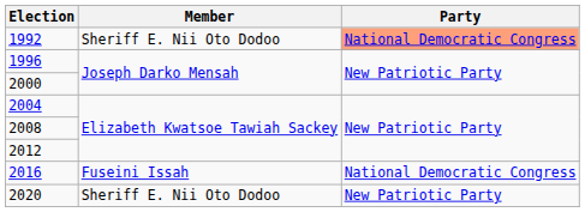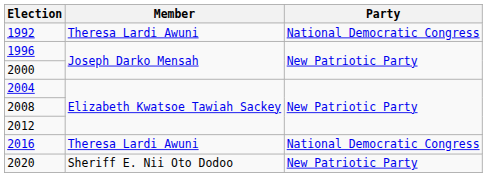 <table class="wikitable">
 <tr>
 <th>Election</th>
 <th>Member</th>
 <th>Party</th>
 </tr>
 <tr>
 <td><a href='#'>1992</a></td>
-<td>Sheriff E. Nii Oto Dodoo</td>
-<td style="background: lightsalmon;"><a href='#'>National Democratic Congress</a></td>
+<td><a href='#'>Theresa Lardi Awuni</a></td>
+<td><a href='#'>National Democratic Congress</a></td>
 </tr>
 <tr>
 <td><a href='#'>1996</a></td>
 <td rowspan="2"><a href='#'>Joseph Darko Mensah</a></td>
 <td rowspan="2"><a href='#'>New Patriotic Party</a></td>
 </tr>
 <tr>
 <td>2000</td>
 </tr>
 <tr>
 <td><a href='#'>2004</a></td>
 <td rowspan="3"><a href='#'>Elizabeth Kwatsoe Tawiah Sackey</a></td>
 <td rowspan="3"><a href='#'>New Patriotic Party</a></td>
 </tr>
 <tr>
 <td>2008</td>
 </tr>
 <tr>
 <td>2012</td>
 </tr>
 <tr>
 <td><a href='#'>2016</a></td>
-<td><a href='#'>Fuseini Issah</a></td>
+<td><a href='#'>Theresa Lardi Awuni</a></td>
 <td><a href='#'>National Democratic Congress</a></td>
 </tr>
 <tr>
 <td>2020</td>
 <td>Sheriff E. Nii Oto Dodoo</td>
 <td><a href='#'>New Patriotic Party</a></td>
 </tr>
 </table>
